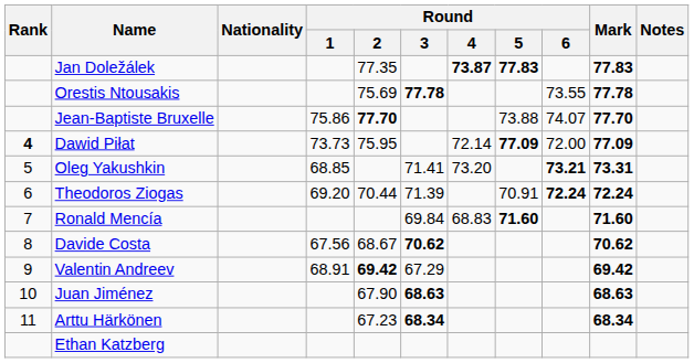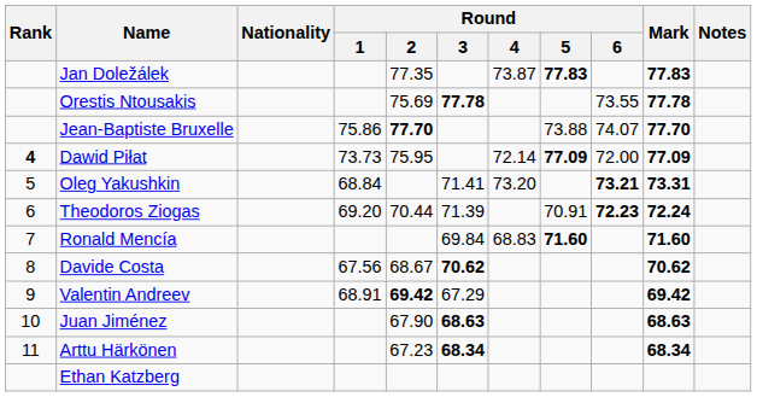 <table class="wikitable sortable" style="text-align:center">
 <tr>
 <th rowspan=2>Rank</th>
 <th rowspan=2>Name</th>
 <th rowspan=2>Nationality</th>
 <th colspan=6>Round</th>
 <th rowspan=2>Mark</th>
 <th rowspan=2>Notes</th>
 </tr>
 <tr>
 <th>1</th>
 <th>2</th>
 <th>3</th>
 <th>4</th>
 <th>5</th>
 <th>6</th>
 </tr>
 <tr>
 <td></td>
 <td align=left><a href='#'>Jan Doležálek</a></td>
 <td align=left></td>
 <td></td>
 <td>77.35</td>
 <td></td>
-<td><strong>73.87</strong></td>
+<td>73.87</td>
 <td><strong>77.83</strong></td>
 <td></td>
 <td><strong>77.83</strong></td>
 <td></td>
 </tr>
 <tr>
 <td></td>
 <td align=left><a href='#'>Orestis Ntousakis</a></td>
 <td align=left></td>
 <td></td>
 <td>75.69</td>
 <td><strong>77.78</strong></td>
 <td></td>
 <td></td>
 <td>73.55</td>
 <td><strong>77.78</strong></td>
 <td></td>
 </tr>
 <tr>
 <td></td>
 <td align=left><a href='#'>Jean-Baptiste Bruxelle</a></td>
 <td align=left></td>
 <td>75.86</td>
 <td><strong>77.70</strong></td>
 <td></td>
 <td></td>
 <td>73.88</td>
 <td>74.07</td>
 <td><strong>77.70</strong></td>
 <td></td>
 </tr>
 <tr>
 <td><strong>4</strong></td>
 <td align=left><a href='#'>Dawid Piłat</a></td>
 <td align=left></td>
 <td>73.73</td>
 <td>75.95</td>
 <td></td>
 <td>72.14</td>
 <td><strong>77.09</strong></td>
 <td>72.00</td>
 <td><strong>77.09</strong></td>
 <td></td>
 </tr>
 <tr>
 <td>5</td>
 <td align=left><a href='#'>Oleg Yakushkin</a></td>
 <td align=left></td>
-<td>68.85</td>
+<td>68.84</td>
 <td></td>
 <td>71.41</td>
 <td>73.20</td>
 <td></td>
 <td><strong>73.21</strong></td>
 <td><strong>73.31</strong></td>
 <td></td>
 </tr>
 <tr>
 <td>6</td>
 <td align=left><a href='#'>Theodoros Ziogas</a></td>
 <td align=left></td>
 <td>69.20</td>
 <td>70.44</td>
 <td>71.39</td>
 <td></td>
 <td>70.91</td>
-<td><strong>72.24</strong></td>
+<td><strong>72.23</strong></td>
 <td><strong>72.24</strong></td>
 <td></td>
 </tr>
 <tr>
 <td>7</td>
 <td align=left><a href='#'>Ronald Mencía</a></td>
 <td align=left></td>
 <td></td>
 <td></td>
 <td>69.84</td>
 <td>68.83</td>
 <td><strong>71.60</strong></td>
 <td></td>
 <td><strong>71.60</strong></td>
 <td></td>
 </tr>
 <tr>
 <td>8</td>
 <td align=left><a href='#'>Davide Costa</a></td>
 <td align=left></td>
 <td>67.56</td>
 <td>68.67</td>
 <td><strong>70.62</strong></td>
 <td></td>
 <td></td>
 <td></td>
 <td><strong>70.62</strong></td>
 <td></td>
 </tr>
 <tr>
 <td>9</td>
 <td align=left><a href='#'>Valentin Andreev</a></td>
 <td align=left></td>
 <td>68.91</td>
 <td><strong>69.42</strong></td>
 <td>67.29</td>
 <td></td>
 <td></td>
 <td></td>
 <td><strong>69.42</strong></td>
 <td></td>
 </tr>
 <tr>
 <td>10</td>
 <td align=left><a href='#'>Juan Jiménez</a></td>
 <td align=left></td>
 <td></td>
 <td>67.90</td>
 <td><strong>68.63</strong></td>
 <td></td>
 <td></td>
 <td></td>
 <td><strong>68.63</strong></td>
 <td></td>
 </tr>
 <tr>
 <td>11</td>
 <td align=left><a href='#'>Arttu Härkönen</a></td>
 <td align=left></td>
 <td></td>
 <td>67.23</td>
 <td><strong>68.34</strong></td>
 <td></td>
 <td></td>
 <td></td>
 <td><strong>68.34</strong></td>
 <td></td>
 </tr>
 <tr>
 <td></td>
 <td align=left><a href='#'>Ethan Katzberg</a></td>
 <td align=left></td>
 <td></td>
 <td></td>
 <td></td>
 <td></td>
 <td></td>
 <td></td>
 <td></td>
 <td></td>
 </tr>
 </table>
